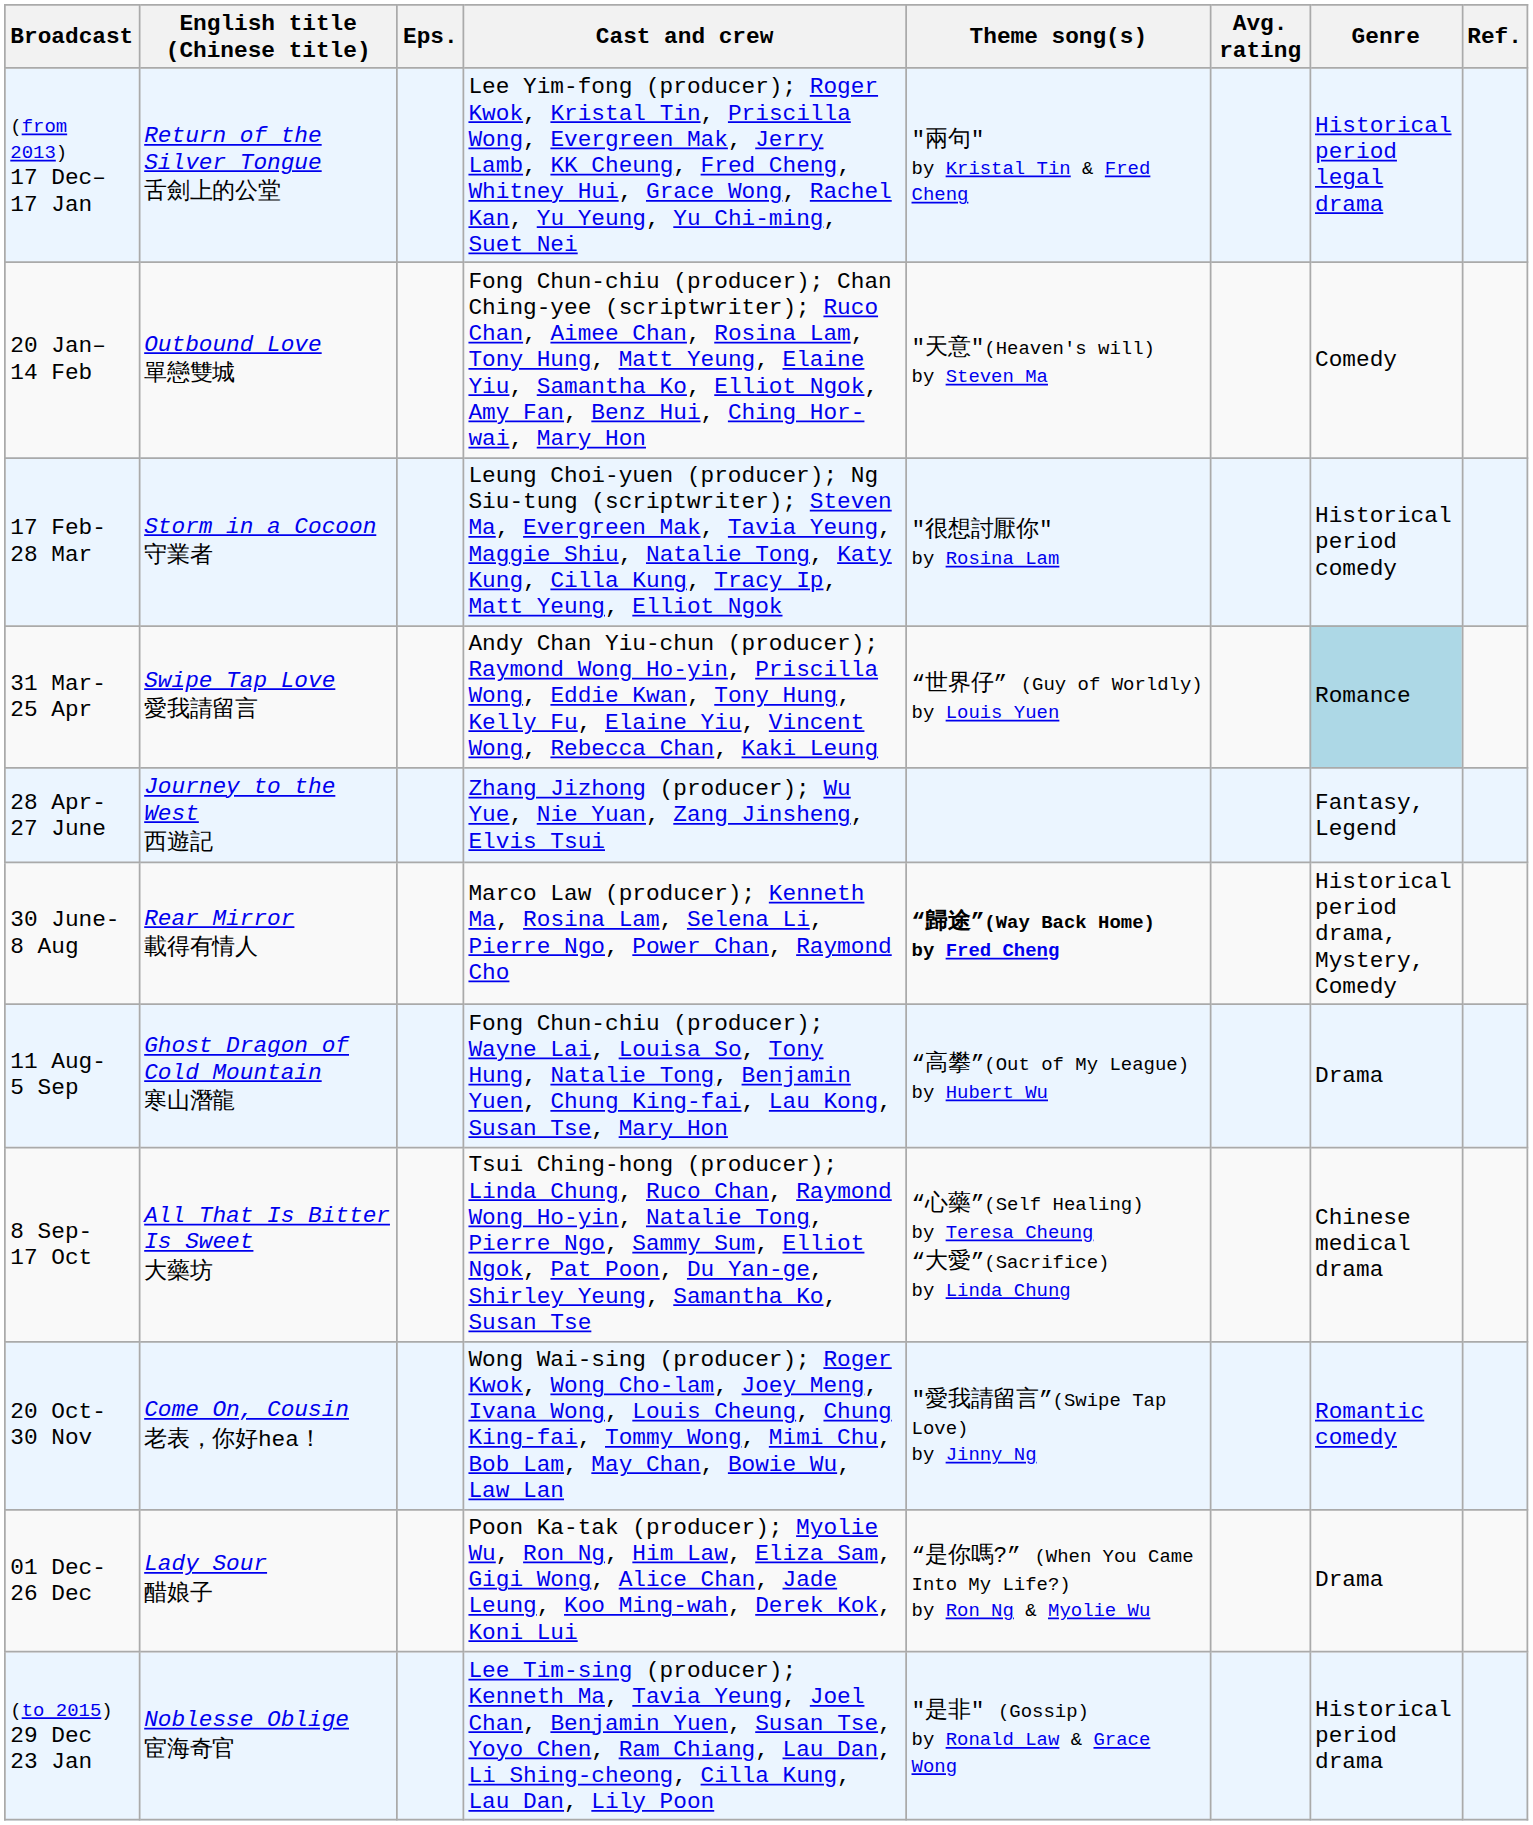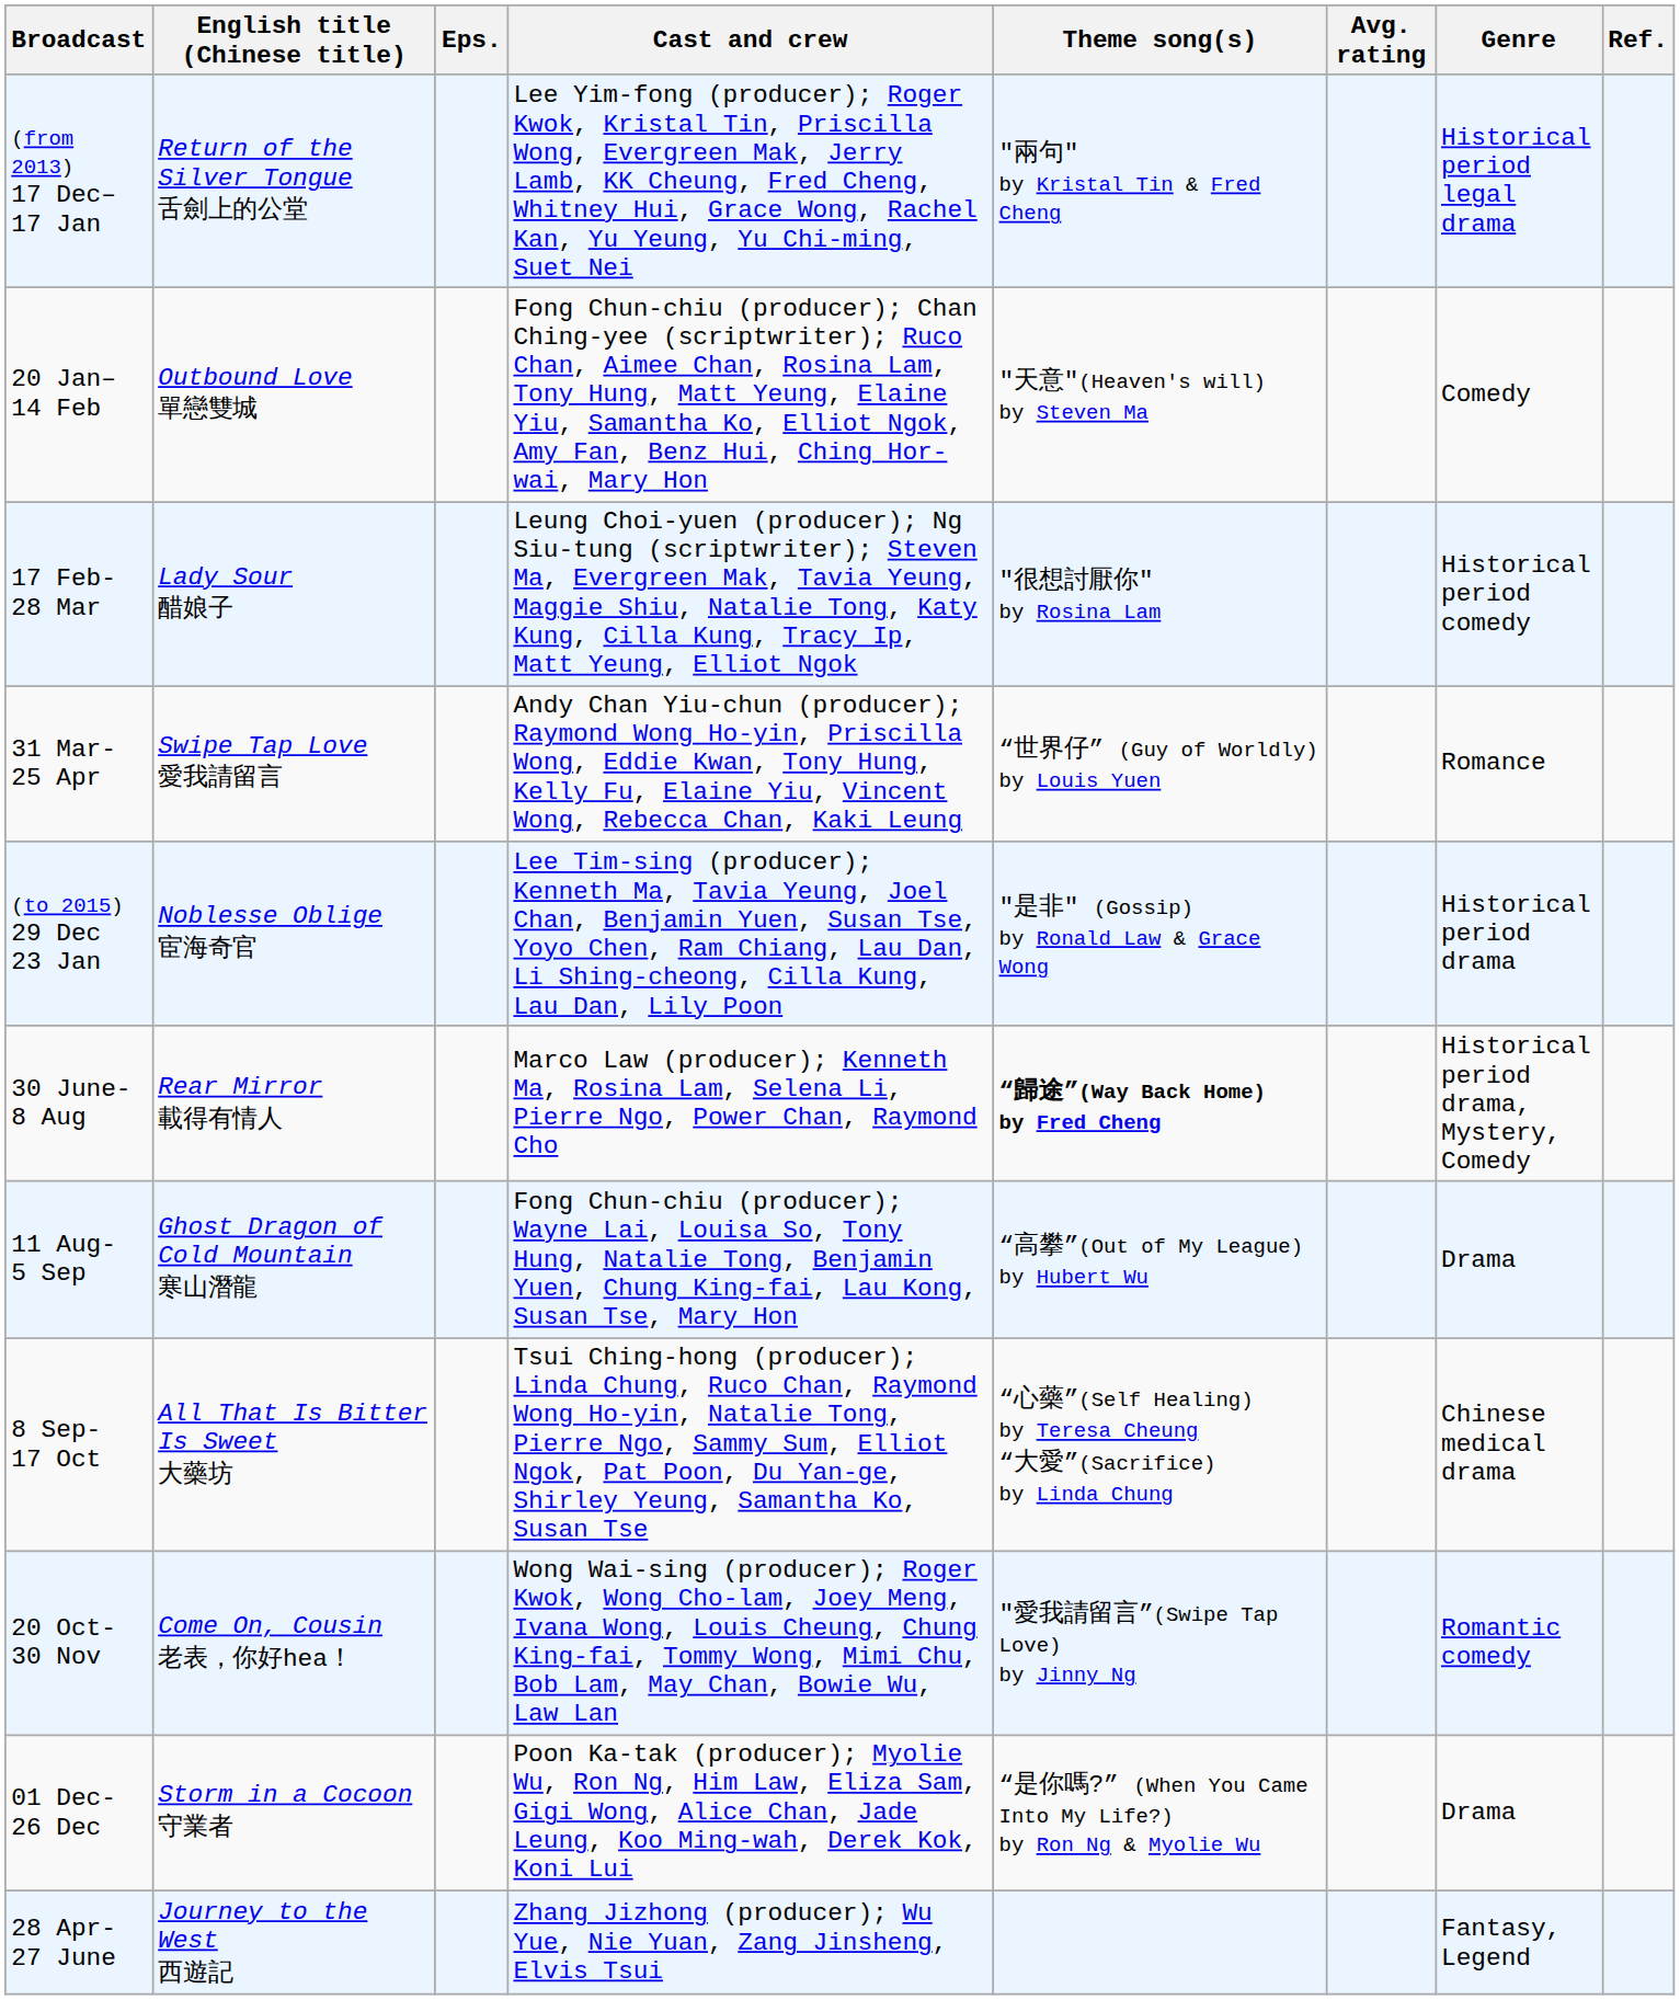 <table class="wikitable sortable">
 <tr>
 <th>Broadcast</th>
 <th style="width:17%;">English title <br> (Chinese title)</th>
 <th>Eps.</th>
 <th>Cast and crew</th>
 <th style="width:20%;">Theme song(s)</th>
 <th>Avg. rating</th>
 <th style="width:10%;">Genre</th>
 <th>Ref.</th>
 </tr>
 <tr ---- bgcolor="#ebf5ff">
 <td><small>(<a href='#'>from 2013</a>)</small><br>17 Dec–<br>17 Jan</td>
 <td><em><a href='#'>Return of the Silver Tongue</a></em><br>舌劍上的公堂</td>
 <td></td>
 <td>Lee Yim-fong (producer); <a href='#'>Roger Kwok</a>, <a href='#'>Kristal Tin</a>, <a href='#'>Priscilla Wong</a>, <a href='#'>Evergreen Mak</a>, <a href='#'>Jerry Lamb</a>, <a href='#'>KK Cheung</a>, <a href='#'>Fred Cheng</a>, <a href='#'>Whitney Hui</a>, <a href='#'>Grace Wong</a>, <a href='#'>Rachel Kan</a>, <a href='#'>Yu Yeung</a>, <a href='#'>Yu Chi-ming</a>, <a href='#'>Suet Nei</a></td>
 <td>"兩句" <small></small><br><small>by <a href='#'>Kristal Tin</a> & <a href='#'>Fred Cheng</a></small></td>
 <td></td>
 <td><a href='#'>Historical period</a> <a href='#'>legal drama</a></td>
 <td></td>
 </tr>
 <tr>
 <td>20 Jan–<br>14 Feb</td>
 <td><em><a href='#'>Outbound Love</a></em><br>單戀雙城</td>
 <td></td>
 <td>Fong Chun-chiu (producer); Chan Ching-yee (scriptwriter); <a href='#'>Ruco Chan</a>, <a href='#'>Aimee Chan</a>, <a href='#'>Rosina Lam</a>, <a href='#'>Tony Hung</a>, <a href='#'>Matt Yeung</a>, <a href='#'>Elaine Yiu</a>, <a href='#'>Samantha Ko</a>, <a href='#'>Elliot Ngok</a>, <a href='#'>Amy Fan</a>, <a href='#'>Benz Hui</a>, <a href='#'>Ching Hor-wai</a>, <a href='#'>Mary Hon</a></td>
 <td>"天意"<small>(Heaven's will)</small><br><small>by <a href='#'>Steven Ma</a></small></td>
 <td></td>
 <td>Comedy</td>
 <td></td>
 </tr>
 <tr ---- bgcolor="#ebf5ff">
 <td>17 Feb-<br>28 Mar</td>
-<td><em><a href='#'>Storm in a Cocoon</a></em><br>守業者</td>
+<td><em><a href='#'>Lady Sour</a></em> <br>醋娘子</td>
 <td></td>
 <td>Leung Choi-yuen (producer); Ng Siu-tung (scriptwriter); <a href='#'>Steven Ma</a>, <a href='#'>Evergreen Mak</a>, <a href='#'>Tavia Yeung</a>, <a href='#'>Maggie Shiu</a>, <a href='#'>Natalie Tong</a>, <a href='#'>Katy Kung</a>, <a href='#'>Cilla Kung</a>, <a href='#'>Tracy Ip</a>, <a href='#'>Matt Yeung</a>, <a href='#'>Elliot Ngok</a></td>
 <td>"很想討厭你"<small></small><br><small>by <a href='#'>Rosina Lam</a></small></td>
 <td></td>
 <td>Historical period comedy</td>
 <td></td>
 </tr>
 <tr>
 <td>31 Mar-<br>25 Apr</td>
 <td><em><a href='#'>Swipe Tap Love</a></em><br>愛我請留言</td>
 <td></td>
 <td>Andy Chan Yiu-chun (producer); <a href='#'>Raymond Wong Ho-yin</a>, <a href='#'>Priscilla Wong</a>, <a href='#'>Eddie Kwan</a>, <a href='#'>Tony Hung</a>, <a href='#'>Kelly Fu</a>, <a href='#'>Elaine Yiu</a>, <a href='#'>Vincent Wong</a>, <a href='#'>Rebecca Chan</a>, <a href='#'>Kaki Leung</a></td>
 <td>“世界仔” <small>(Guy of Worldly)</small><br><small>by <a href='#'>Louis Yuen</a></small></td>
 <td></td>
-<td style="background: lightblue;">Romance</td>
+<td>Romance</td>
 <td></td>
 </tr>
 <tr ---- bgcolor="#ebf5ff">
-<td>28 Apr-<br>27 June</td>
-<td><em><a href='#'>Journey to the West</a></em><br>西遊記</td>
+<td><small>(<a href='#'>to 2015</a>)</small><br>29 Dec<br>23 Jan</td>
+<td><em><a href='#'>Noblesse Oblige</a></em> <br>宦海奇官</td>
 <td></td>
-<td><a href='#'>Zhang Jizhong</a> (producer);  <a href='#'>Wu Yue</a>, <a href='#'>Nie Yuan</a>, <a href='#'>Zang Jinsheng</a>, <a href='#'>Elvis Tsui</a></td>
+<td><a href='#'>Lee Tim-sing</a> (producer); <a href='#'>Kenneth Ma</a>, <a href='#'>Tavia Yeung</a>, <a href='#'>Joel Chan</a>, <a href='#'>Benjamin Yuen</a>, <a href='#'>Susan Tse</a>, <a href='#'>Yoyo Chen</a>, <a href='#'>Ram Chiang</a>, <a href='#'>Lau Dan</a>, <a href='#'>Li Shing-cheong</a>, <a href='#'>Cilla Kung</a>, <a href='#'>Lau Dan</a>, <a href='#'>Lily Poon</a></td>
+<td>"是非" <small>(Gossip)</small><br><small>by <a href='#'>Ronald Law</a> & <a href='#'>Grace Wong</a> </small></td>
 <td></td>
-<td></td>
-<td>Fantasy, Legend</td>
+<td>Historical period drama</td>
 <td></td>
 </tr>
 <tr>
 <td>30 June-<br>8 Aug</td>
 <td><em><a href='#'>Rear Mirror</a></em><br>載得有情人</td>
 <td></td>
 <td>Marco Law (producer); <a href='#'>Kenneth Ma</a>, <a href='#'>Rosina Lam</a>, <a href='#'>Selena Li</a>, <a href='#'>Pierre Ngo</a>, <a href='#'>Power Chan</a>, <a href='#'>Raymond Cho</a></td>
 <td><strong>“歸途”<small>(Way Back Home)</small><br><small>by <a href='#'>Fred Cheng</a></small></strong></td>
 <td></td>
 <td>Historical period drama, Mystery, Comedy</td>
 <td></td>
 </tr>
 <tr ---- bgcolor="#ebf5ff">
 <td>11 Aug-<br>5 Sep</td>
 <td><em><a href='#'>Ghost Dragon of Cold Mountain</a></em><br>寒山潛龍</td>
 <td></td>
 <td>Fong Chun-chiu (producer); <a href='#'>Wayne Lai</a>, <a href='#'>Louisa So</a>, <a href='#'>Tony Hung</a>, <a href='#'>Natalie Tong</a>, <a href='#'>Benjamin Yuen</a>, <a href='#'>Chung King-fai</a>, <a href='#'>Lau Kong</a>, <a href='#'>Susan Tse</a>, <a href='#'>Mary Hon</a></td>
 <td>“高攀”<small>(Out of My League)</small><br><small>by <a href='#'>Hubert Wu</a></small></td>
 <td></td>
 <td>Drama</td>
 <td></td>
 </tr>
 <tr>
 <td>8 Sep-<br>17 Oct</td>
 <td><em><a href='#'>All That Is Bitter Is Sweet</a></em> <br>大藥坊</td>
 <td></td>
 <td>Tsui Ching-hong (producer); <a href='#'>Linda Chung</a>, <a href='#'>Ruco Chan</a>, <a href='#'>Raymond Wong Ho-yin</a>, <a href='#'>Natalie Tong</a>, <a href='#'>Pierre Ngo</a>, <a href='#'>Sammy Sum</a>, <a href='#'>Elliot Ngok</a>, <a href='#'>Pat Poon</a>, <a href='#'>Du Yan-ge</a>, <a href='#'>Shirley Yeung</a>, <a href='#'>Samantha Ko</a>, <a href='#'>Susan Tse</a></td>
 <td>“心藥”<small>(Self Healing)</small><br><small>by <a href='#'>Teresa Cheung</a> </small><br>“大愛”<small>(Sacrifice)</small><br><small>by <a href='#'>Linda Chung</a></small></td>
 <td></td>
 <td>Chinese medical drama</td>
 <td></td>
 </tr>
 <tr ---- bgcolor="#ebf5ff">
 <td>20 Oct-<br>30 Nov</td>
 <td><em><a href='#'>Come On, Cousin</a></em> <br>老表，你好hea！</td>
 <td></td>
 <td>Wong Wai-sing (producer); <a href='#'>Roger Kwok</a>, <a href='#'>Wong Cho-lam</a>, <a href='#'>Joey Meng</a>, <a href='#'>Ivana Wong</a>, <a href='#'>Louis Cheung</a>, <a href='#'>Chung King-fai</a>, <a href='#'>Tommy Wong</a>, <a href='#'>Mimi Chu</a>, <a href='#'>Bob Lam</a>, <a href='#'>May Chan</a>, <a href='#'>Bowie Wu</a>, <a href='#'>Law Lan</a></td>
 <td>"愛我請留言”<small>(Swipe Tap Love)</small><br><small>by <a href='#'>Jinny Ng</a></small></td>
 <td></td>
 <td><a href='#'>Romantic comedy</a></td>
 <td></td>
 </tr>
 <tr>
 <td>01 Dec-<br>26 Dec</td>
-<td><em><a href='#'>Lady Sour</a></em> <br>醋娘子</td>
+<td><em><a href='#'>Storm in a Cocoon</a></em><br>守業者</td>
 <td></td>
 <td>Poon Ka-tak (producer); <a href='#'>Myolie Wu</a>, <a href='#'>Ron Ng</a>, <a href='#'>Him Law</a>, <a href='#'>Eliza Sam</a>, <a href='#'>Gigi Wong</a>, <a href='#'>Alice Chan</a>, <a href='#'>Jade Leung</a>, <a href='#'>Koo Ming-wah</a>, <a href='#'>Derek Kok</a>, <a href='#'>Koni Lui</a></td>
 <td>“是你嗎?” <small>(When You Came Into My Life?)</small><br><small>by <a href='#'>Ron Ng</a> & <a href='#'>Myolie Wu</a> </small></td>
 <td></td>
 <td>Drama</td>
 <td></td>
 </tr>
 <tr ---- bgcolor="#ebf5ff">
-<td><small>(<a href='#'>to 2015</a>)</small><br>29 Dec<br>23 Jan</td>
-<td><em><a href='#'>Noblesse Oblige</a></em> <br>宦海奇官</td>
+<td>28 Apr-<br>27 June</td>
+<td><em><a href='#'>Journey to the West</a></em><br>西遊記</td>
 <td></td>
-<td><a href='#'>Lee Tim-sing</a> (producer); <a href='#'>Kenneth Ma</a>, <a href='#'>Tavia Yeung</a>, <a href='#'>Joel Chan</a>, <a href='#'>Benjamin Yuen</a>, <a href='#'>Susan Tse</a>, <a href='#'>Yoyo Chen</a>, <a href='#'>Ram Chiang</a>, <a href='#'>Lau Dan</a>, <a href='#'>Li Shing-cheong</a>, <a href='#'>Cilla Kung</a>, <a href='#'>Lau Dan</a>, <a href='#'>Lily Poon</a></td>
-<td>"是非" <small>(Gossip)</small><br><small>by <a href='#'>Ronald Law</a> & <a href='#'>Grace Wong</a> </small></td>
+<td><a href='#'>Zhang Jizhong</a> (producer);  <a href='#'>Wu Yue</a>, <a href='#'>Nie Yuan</a>, <a href='#'>Zang Jinsheng</a>, <a href='#'>Elvis Tsui</a></td>
 <td></td>
-<td>Historical period drama</td>
+<td></td>
+<td>Fantasy, Legend</td>
 <td></td>
 </tr>
 </table>
